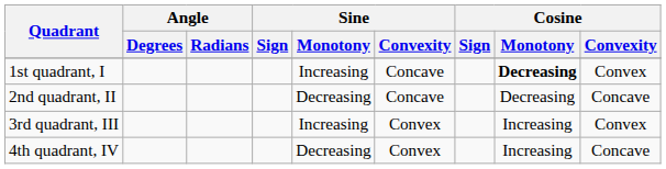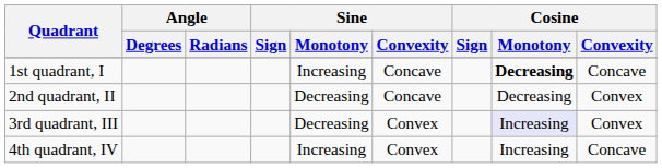 <table class="wikitable" style="text-align:center;">
 <tr>
 <th rowspan=2><a href='#'>Quadrant</a></th>
 <th colspan=2>Angle</th>
 <th colspan=3>Sine</th>
 <th colspan=3>Cosine</th>
 </tr>
 <tr>
 <th><a href='#'>Degrees</a></th>
 <th><a href='#'>Radians</a></th>
 <th><a href='#'>Sign</a></th>
 <th><a href='#'>Monotony</a></th>
 <th><a href='#'>Convexity</a></th>
 <th><a href='#'>Sign</a></th>
 <th><a href='#'>Monotony</a></th>
 <th><a href='#'>Convexity</a></th>
 </tr>
 <tr>
 </tr>
 <tr>
 <td style="text-align:left;">1st quadrant, I</td>
 <td></td>
 <td></td>
 <td></td>
 <td>Increasing</td>
 <td>Concave</td>
 <td></td>
 <td><strong>Decreasing</strong></td>
-<td>Convex</td>
+<td>Concave</td>
 </tr>
 <tr>
 <td style="text-align:left;">2nd quadrant, II</td>
 <td></td>
 <td></td>
 <td></td>
 <td>Decreasing</td>
 <td>Concave</td>
 <td></td>
 <td>Decreasing</td>
-<td>Concave</td>
+<td>Convex</td>
 </tr>
 <tr>
 <td style="text-align:left;">3rd quadrant, III</td>
+<td></td>
+<td></td>
+<td></td>
+<td>Decreasing</td>
+<td>Convex</td>
+<td></td>
+<td style="background: lavender;">Increasing</td>
+<td>Convex</td>
+</tr>
+<tr>
+<td style="text-align:left;">4th quadrant, IV</td>
 <td></td>
 <td></td>
 <td></td>
 <td>Increasing</td>
 <td>Convex</td>
 <td></td>
 <td>Increasing</td>
-<td>Convex</td>
-</tr>
-<tr>
-<td style="text-align:left;">4th quadrant, IV</td>
-<td></td>
-<td></td>
-<td></td>
-<td>Decreasing</td>
-<td>Convex</td>
-<td></td>
-<td>Increasing</td>
 <td>Concave</td>
 </tr>
 </table>
